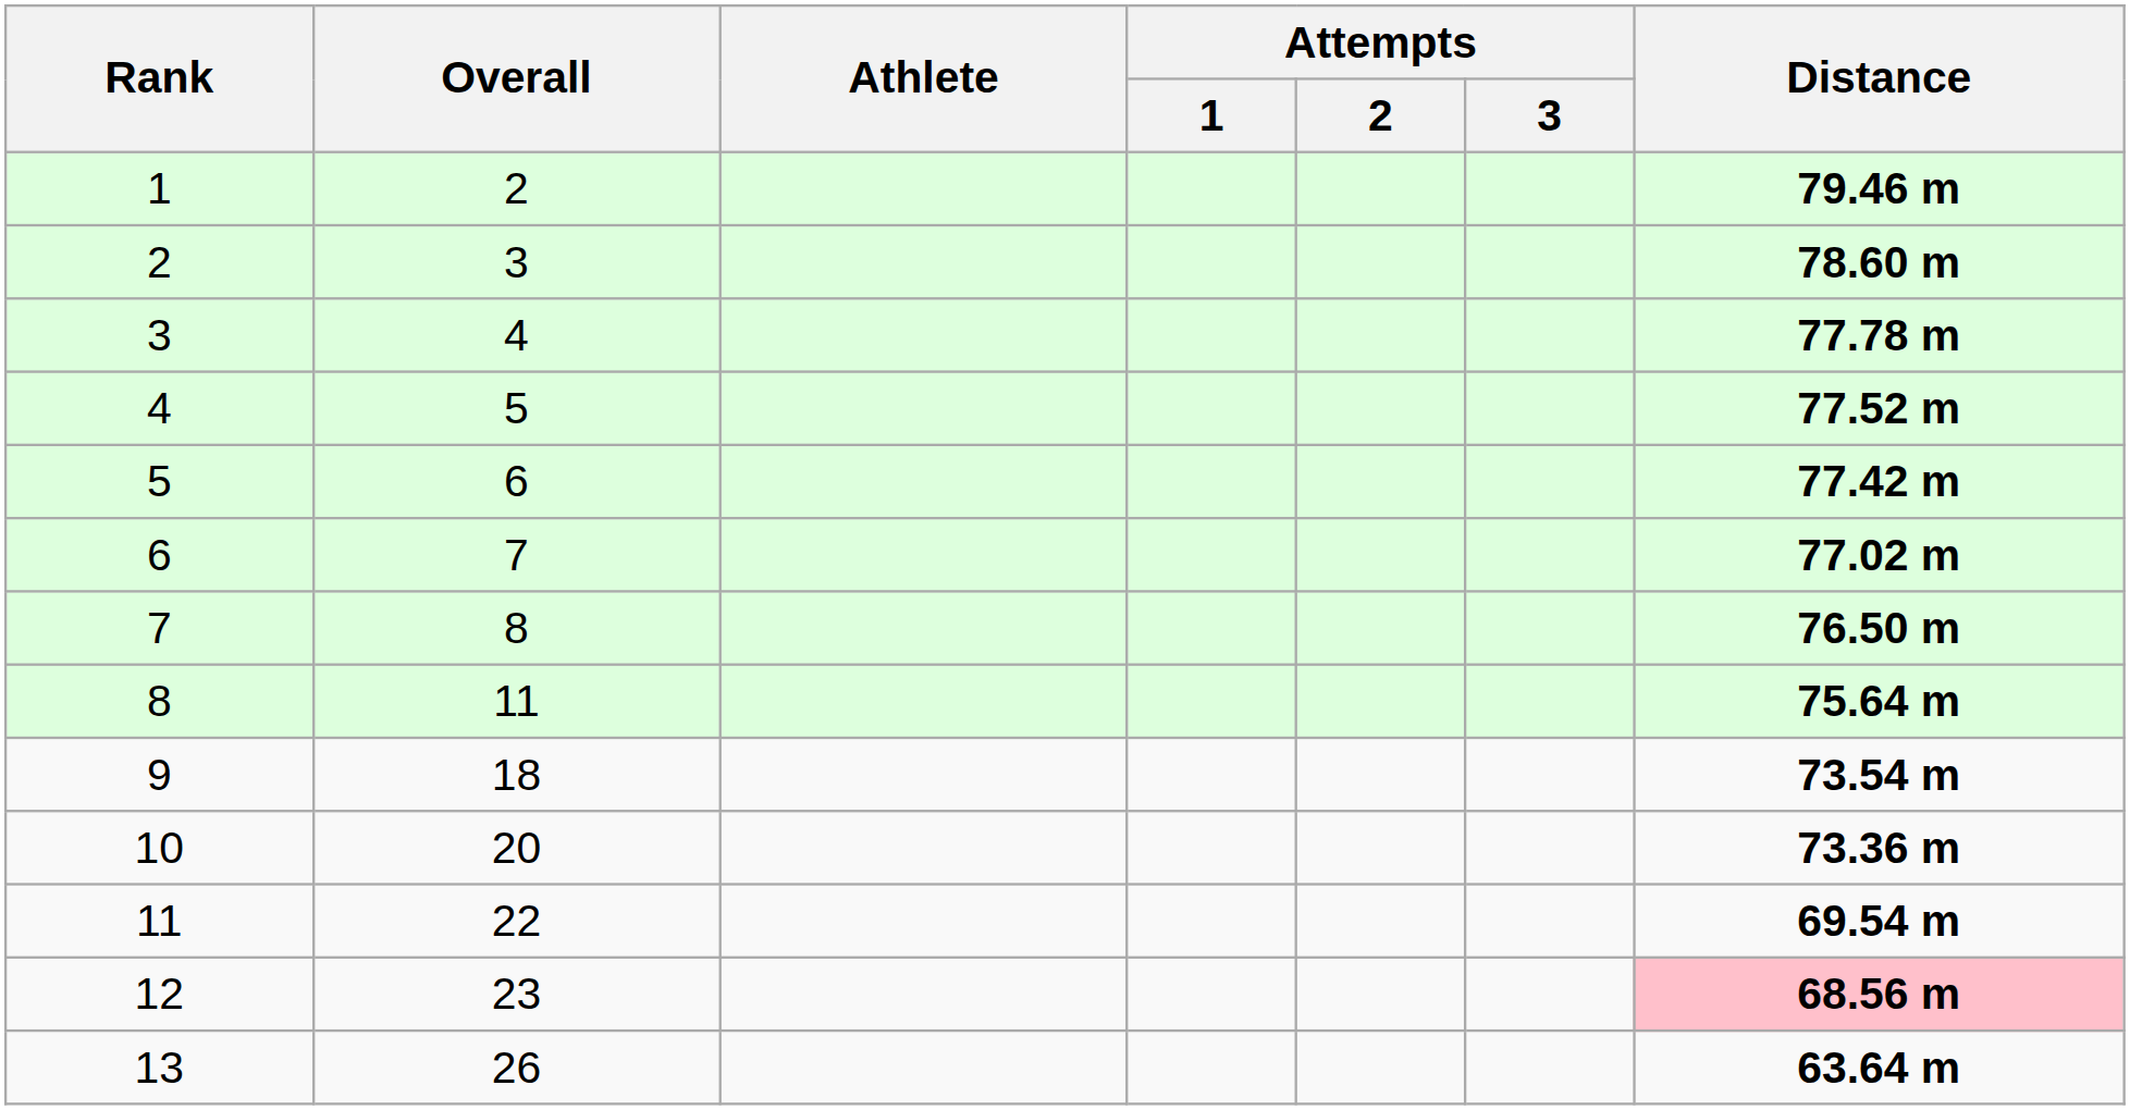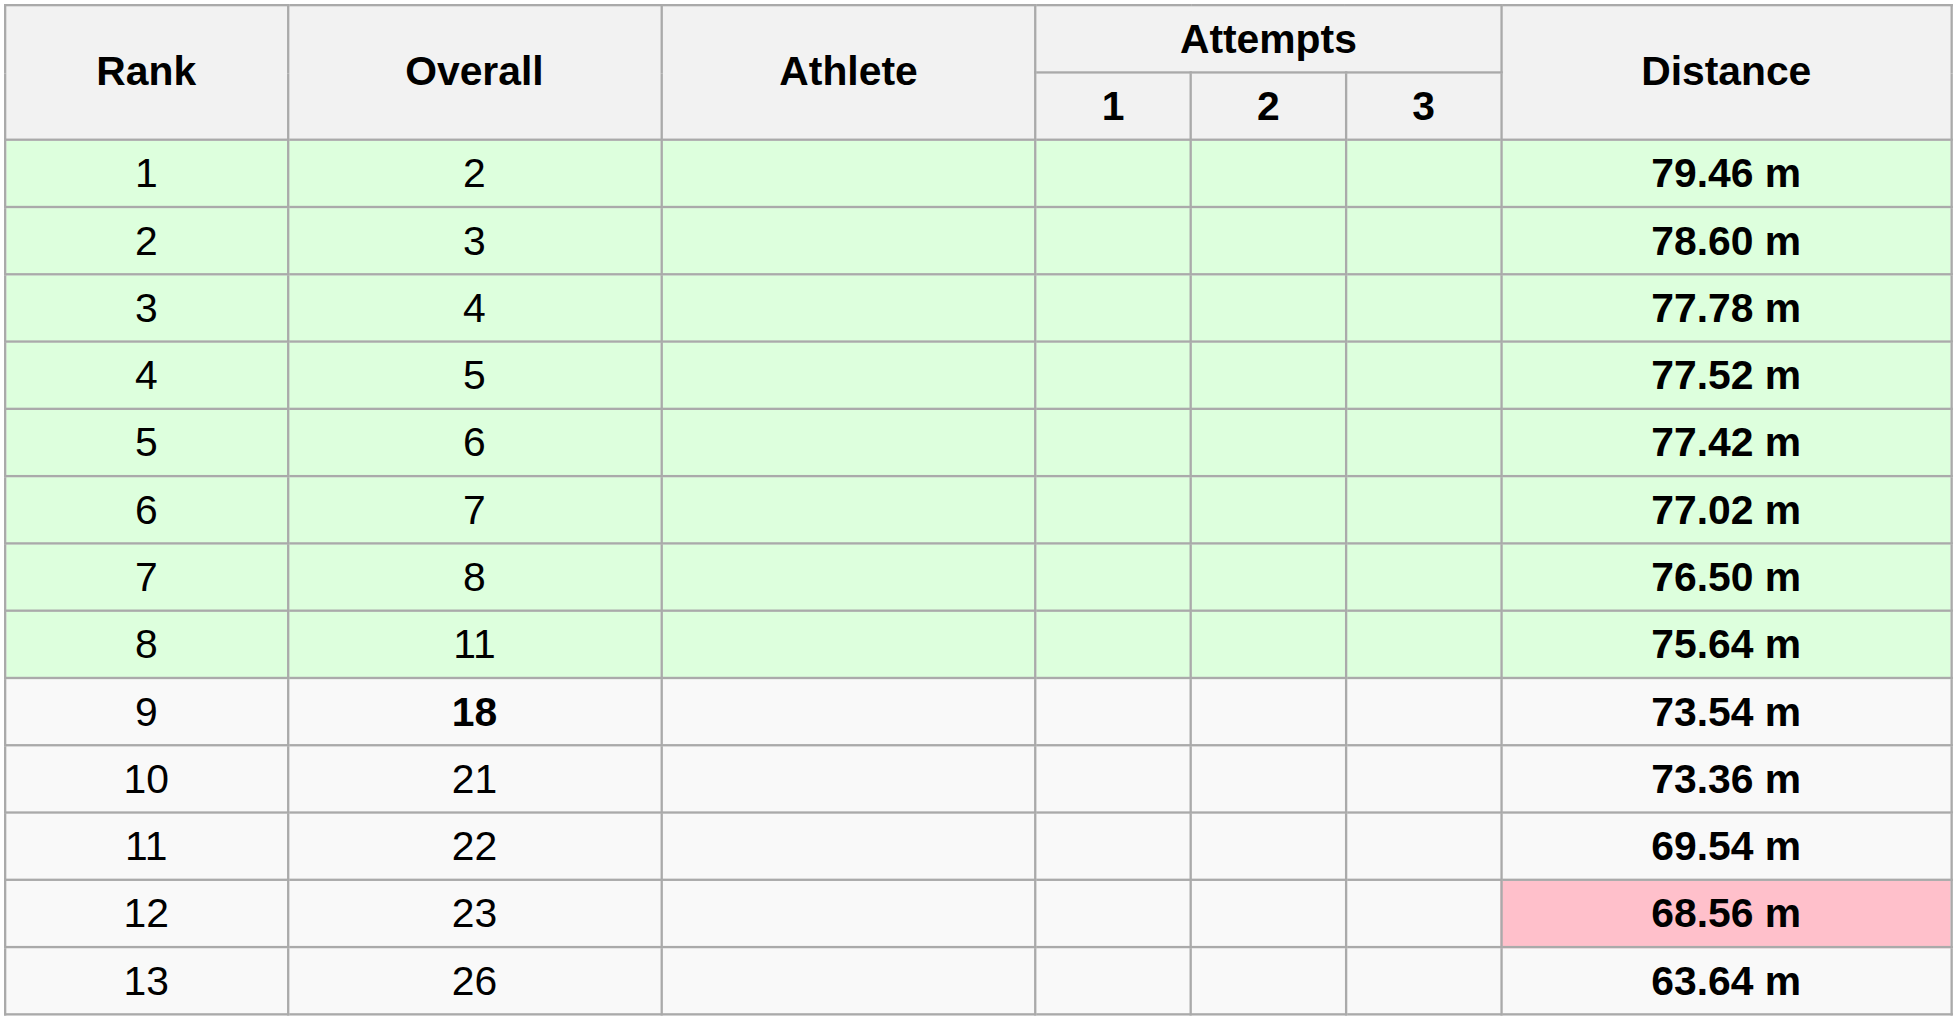 <table class="wikitable" style=" text-align:center; font-size:110%;" width="95%">
 <tr>
 <th rowspan="2">Rank</th>
 <th rowspan="2">Overall</th>
 <th rowspan="2">Athlete</th>
 <th colspan="3">Attempts</th>
 <th rowspan="2">Distance</th>
 </tr>
 <tr>
 <th>1</th>
 <th>2</th>
 <th>3</th>
 </tr>
 <tr style="background:#ddffdd;">
 <td>1</td>
 <td>2</td>
 <td align=left></td>
 <td></td>
 <td></td>
 <td></td>
 <td><strong>79.46 m</strong></td>
 </tr>
 <tr style="background:#ddffdd;">
 <td>2</td>
 <td>3</td>
 <td align=left></td>
 <td></td>
 <td></td>
 <td></td>
 <td><strong>78.60 m</strong></td>
 </tr>
 <tr style="background:#ddffdd;">
 <td>3</td>
 <td>4</td>
 <td align=left></td>
 <td></td>
 <td></td>
 <td></td>
 <td><strong>77.78 m</strong></td>
 </tr>
 <tr style="background:#ddffdd;">
 <td>4</td>
 <td>5</td>
 <td align=left></td>
 <td></td>
 <td></td>
 <td></td>
 <td><strong>77.52 m</strong></td>
 </tr>
 <tr style="background:#ddffdd;">
 <td>5</td>
 <td>6</td>
 <td align=left></td>
 <td></td>
 <td></td>
 <td></td>
 <td><strong>77.42 m</strong></td>
 </tr>
 <tr style="background:#ddffdd;">
 <td>6</td>
 <td>7</td>
 <td align=left></td>
 <td></td>
 <td></td>
 <td></td>
 <td><strong>77.02 m</strong></td>
 </tr>
 <tr style="background:#ddffdd;">
 <td>7</td>
 <td>8</td>
 <td align=left></td>
 <td></td>
 <td></td>
 <td></td>
 <td><strong>76.50 m</strong></td>
 </tr>
 <tr style="background:#ddffdd;">
 <td>8</td>
 <td>11</td>
 <td align=left></td>
 <td></td>
 <td></td>
 <td></td>
 <td><strong>75.64 m</strong></td>
 </tr>
 <tr>
 <td>9</td>
-<td>18</td>
+<td><strong>18</strong></td>
 <td align=left></td>
 <td></td>
 <td></td>
 <td></td>
 <td><strong>73.54 m</strong></td>
 </tr>
 <tr>
 <td>10</td>
-<td>20</td>
+<td>21</td>
 <td align=left></td>
 <td></td>
 <td></td>
 <td></td>
 <td><strong>73.36 m</strong></td>
 </tr>
 <tr>
 <td>11</td>
 <td>22</td>
 <td align=left></td>
 <td></td>
 <td></td>
 <td></td>
 <td><strong>69.54 m</strong></td>
 </tr>
 <tr>
 <td>12</td>
 <td>23</td>
 <td align=left></td>
 <td></td>
 <td></td>
 <td></td>
 <td style="background: pink;"><strong>68.56 m</strong></td>
 </tr>
 <tr>
 <td>13</td>
 <td>26</td>
 <td align=left></td>
 <td></td>
 <td></td>
 <td></td>
 <td><strong>63.64 m</strong></td>
 </tr>
 </table>
